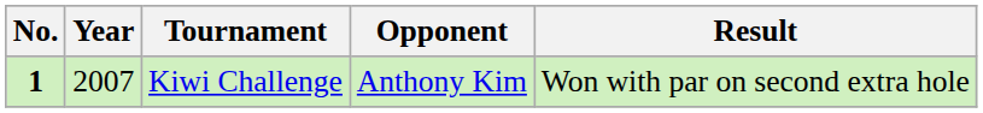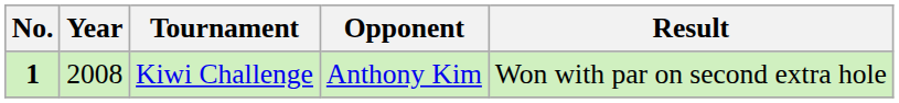 <table class="wikitable" style="font-size:95%;">
 <tr>
 <th>No.</th>
 <th>Year</th>
 <th>Tournament</th>
 <th>Opponent</th>
 <th>Result</th>
 </tr>
 <tr style="background:#D0F0C0;">
 <td align=center><strong>1</strong></td>
-<td>2007</td>
+<td>2008</td>
 <td><a href='#'>Kiwi Challenge</a></td>
 <td> <a href='#'>Anthony Kim</a></td>
 <td>Won with par on second extra hole</td>
 </tr>
 </table>
